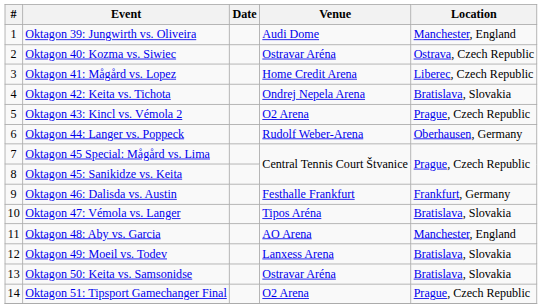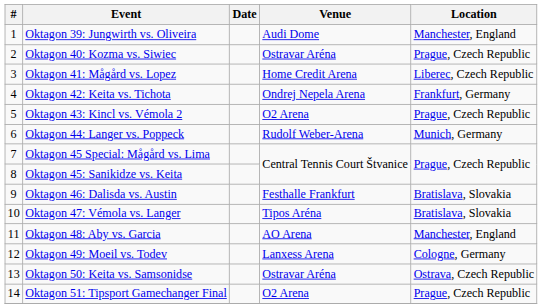 <table class="sortable wikitable succession-box" style="margin:1.0em auto; font-size:90%;">
 <tr>
 <th scope="col">#</th>
 <th scope="col">Event</th>
 <th scope="col">Date</th>
 <th scope="col">Venue</th>
 <th scope="col">Location</th>
 </tr>
 <tr>
 <td align=center>1</td>
 <td><a href='#'>Oktagon 39: Jungwirth vs. Oliveira</a></td>
 <td></td>
 <td><a href='#'>Audi Dome</a></td>
 <td><a href='#'>Manchester</a>, England</td>
 </tr>
 <tr>
 <td align=center>2</td>
 <td><a href='#'>Oktagon 40: Kozma vs. Siwiec</a></td>
 <td></td>
 <td><a href='#'>Ostravar Aréna</a></td>
-<td><a href='#'>Ostrava</a>, Czech Republic</td>
+<td><a href='#'>Prague</a>, Czech Republic</td>
 </tr>
 <tr>
 <td align=center>3</td>
 <td><a href='#'>Oktagon 41: Mågård vs. Lopez</a></td>
 <td></td>
 <td><a href='#'>Home Credit Arena</a></td>
 <td><a href='#'>Liberec</a>, Czech Republic</td>
 </tr>
 <tr>
 <td align=center>4</td>
 <td><a href='#'>Oktagon 42: Keita vs. Tichota</a></td>
 <td></td>
 <td><a href='#'>Ondrej Nepela Arena</a></td>
-<td><a href='#'>Bratislava</a>, Slovakia</td>
+<td><a href='#'>Frankfurt</a>, Germany</td>
 </tr>
 <tr>
 <td align=center>5</td>
 <td><a href='#'>Oktagon 43: Kincl vs. Vémola 2</a></td>
 <td></td>
 <td><a href='#'>O2 Arena</a></td>
 <td><a href='#'>Prague</a>, Czech Republic</td>
 </tr>
 <tr>
 <td align=center>6</td>
 <td><a href='#'>Oktagon 44: Langer vs. Poppeck</a></td>
 <td></td>
 <td><a href='#'>Rudolf Weber-Arena</a></td>
-<td><a href='#'>Oberhausen</a>, Germany</td>
+<td><a href='#'>Munich</a>, Germany</td>
 </tr>
 <tr>
 <td align=center>7</td>
 <td><a href='#'>Oktagon 45 Special: Mågård vs. Lima</a></td>
 <td></td>
 <td rowspan=2>Central Tennis Court Štvanice</td>
 <td rowspan=2><a href='#'>Prague</a>, Czech Republic</td>
 </tr>
 <tr>
 <td align=center>8</td>
 <td><a href='#'>Oktagon 45: Sanikidze vs. Keita</a></td>
 <td></td>
 </tr>
 <tr>
 <td align=center>9</td>
 <td><a href='#'>Oktagon 46: Dalisda vs. Austin</a></td>
 <td></td>
 <td><a href='#'>Festhalle Frankfurt</a></td>
-<td><a href='#'>Frankfurt</a>, Germany</td>
+<td><a href='#'>Bratislava</a>, Slovakia</td>
 </tr>
 <tr>
 <td align=center>10</td>
 <td><a href='#'>Oktagon 47: Vémola vs. Langer</a></td>
 <td></td>
 <td><a href='#'>Tipos Aréna</a></td>
 <td><a href='#'>Bratislava</a>, Slovakia</td>
 </tr>
 <tr>
 <td align=center>11</td>
 <td><a href='#'>Oktagon 48: Aby vs. Garcia</a></td>
 <td></td>
 <td><a href='#'>AO Arena</a></td>
 <td><a href='#'>Manchester</a>, England</td>
 </tr>
 <tr>
 <td align=center>12</td>
 <td><a href='#'>Oktagon 49: Moeil vs. Todev</a></td>
 <td></td>
 <td><a href='#'>Lanxess Arena</a></td>
-<td><a href='#'>Bratislava</a>, Slovakia</td>
+<td><a href='#'>Cologne</a>, Germany</td>
 </tr>
 <tr>
 <td align=center>13</td>
 <td><a href='#'>Oktagon 50: Keita vs. Samsonidse</a></td>
 <td></td>
 <td><a href='#'>Ostravar Aréna</a></td>
-<td><a href='#'>Bratislava</a>, Slovakia</td>
+<td><a href='#'>Ostrava</a>, Czech Republic</td>
 </tr>
 <tr>
 <td align=center>14</td>
 <td><a href='#'>Oktagon 51: Tipsport Gamechanger Final</a></td>
 <td></td>
 <td><a href='#'>O2 Arena</a></td>
 <td><a href='#'>Prague</a>, Czech Republic</td>
 </tr>
 <tr>
 </tr>
 </table>
